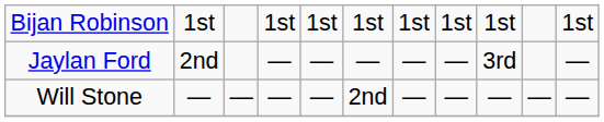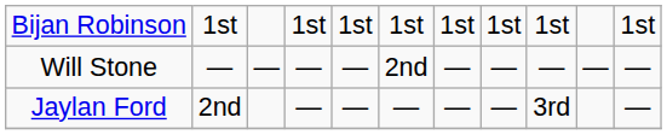 <table class="wikitable sortable sortable" style="text-align: center">
 <tr>
 <td><a href='#'>Bijan Robinson</a></td>
 <td>1st</td>
 <td></td>
 <td>1st</td>
 <td>1st</td>
 <td>1st</td>
 <td>1st</td>
 <td>1st</td>
 <td>1st</td>
 <td></td>
 <td>1st</td>
 </tr>
 <tr>
+<td>Will Stone</td>
+<td>—</td>
+<td>—</td>
+<td>—</td>
+<td>—</td>
+<td>2nd</td>
+<td>—</td>
+<td>—</td>
+<td>—</td>
+<td>—</td>
+<td>—</td>
+</tr>
+<tr>
 <td><a href='#'>Jaylan Ford</a></td>
 <td>2nd</td>
 <td></td>
 <td>—</td>
 <td>—</td>
 <td>—</td>
 <td>—</td>
 <td>—</td>
 <td>3rd</td>
 <td></td>
 <td>—</td>
 </tr>
 <tr>
-<td>Will Stone</td>
-<td>—</td>
-<td>—</td>
-<td>—</td>
-<td>—</td>
-<td>2nd</td>
-<td>—</td>
-<td>—</td>
-<td>—</td>
-<td>—</td>
-<td>—</td>
-</tr>
-<tr>
 </tr>
 </table>
